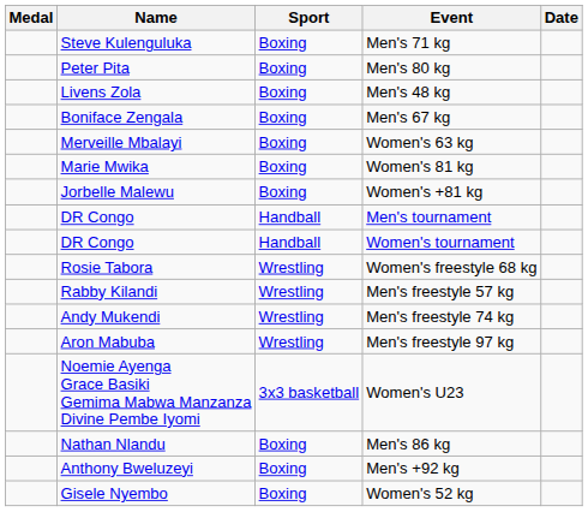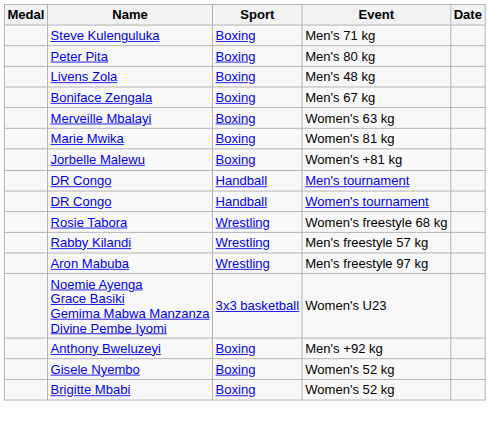 <table class="wikitable sortable" style="font-size:95%">
 <tr>
 <th>Medal</th>
 <th>Name</th>
 <th>Sport</th>
 <th>Event</th>
 <th>Date</th>
 </tr>
 <tr>
 <td></td>
 <td><a href='#'>Steve Kulenguluka</a></td>
 <td><a href='#'>Boxing</a></td>
 <td>Men's 71 kg</td>
 <td></td>
 </tr>
 <tr>
 <td></td>
 <td><a href='#'>Peter Pita</a></td>
 <td><a href='#'>Boxing</a></td>
 <td>Men's 80 kg</td>
 <td></td>
 </tr>
 <tr>
 <td></td>
 <td><a href='#'>Livens Zola</a></td>
 <td><a href='#'>Boxing</a></td>
 <td>Men's 48 kg</td>
 <td></td>
 </tr>
 <tr>
 <td></td>
 <td><a href='#'>Boniface Zengala</a></td>
 <td><a href='#'>Boxing</a></td>
 <td>Men's 67 kg</td>
 <td></td>
 </tr>
 <tr>
 <td></td>
 <td><a href='#'>Merveille Mbalayi</a></td>
 <td><a href='#'>Boxing</a></td>
 <td>Women's 63 kg</td>
 <td></td>
 </tr>
 <tr>
 <td></td>
 <td><a href='#'>Marie Mwika</a></td>
 <td><a href='#'>Boxing</a></td>
 <td>Women's 81 kg</td>
 <td></td>
 </tr>
 <tr>
 <td></td>
 <td><a href='#'>Jorbelle Malewu</a></td>
 <td><a href='#'>Boxing</a></td>
 <td>Women's +81 kg</td>
 <td></td>
 </tr>
 <tr>
 <td></td>
 <td><a href='#'>DR Congo</a></td>
 <td><a href='#'>Handball</a></td>
 <td><a href='#'>Men's tournament</a></td>
 <td></td>
 </tr>
 <tr>
 <td></td>
 <td><a href='#'>DR Congo</a></td>
 <td><a href='#'>Handball</a></td>
 <td><a href='#'>Women's tournament</a></td>
 <td></td>
 </tr>
 <tr>
 <td></td>
 <td><a href='#'>Rosie Tabora</a></td>
 <td><a href='#'>Wrestling</a></td>
 <td>Women's freestyle 68 kg</td>
 <td></td>
 </tr>
 <tr>
 <td></td>
 <td><a href='#'>Rabby Kilandi</a></td>
 <td><a href='#'>Wrestling</a></td>
 <td>Men's freestyle 57 kg</td>
 <td></td>
 </tr>
 <tr>
 <td></td>
-<td><a href='#'>Andy Mukendi</a></td>
-<td><a href='#'>Wrestling</a></td>
-<td>Men's freestyle 74 kg</td>
-<td></td>
-</tr>
-<tr>
-<td></td>
 <td><a href='#'>Aron Mabuba</a></td>
 <td><a href='#'>Wrestling</a></td>
 <td>Men's freestyle 97 kg</td>
 <td></td>
 </tr>
 <tr>
 <td></td>
 <td><a href='#'>Noemie Ayenga</a><br><a href='#'>Grace Basiki</a><br><a href='#'>Gemima Mabwa Manzanza</a><br><a href='#'>Divine Pembe Iyomi</a></td>
 <td><a href='#'>3x3 basketball</a></td>
 <td>Women's U23</td>
-<td></td>
-</tr>
-<tr>
-<td></td>
-<td><a href='#'>Nathan Nlandu</a></td>
-<td><a href='#'>Boxing</a></td>
-<td>Men's 86 kg</td>
 <td></td>
 </tr>
 <tr>
 <td></td>
 <td><a href='#'>Anthony Bweluzeyi</a></td>
 <td><a href='#'>Boxing</a></td>
 <td>Men's +92 kg</td>
 <td></td>
 </tr>
 <tr>
 <td></td>
 <td><a href='#'>Gisele Nyembo</a></td>
 <td><a href='#'>Boxing</a></td>
 <td>Women's 52 kg</td>
 <td></td>
 </tr>
+<tr>
+<td></td>
+<td><a href='#'>Brigitte Mbabi</a></td>
+<td><a href='#'>Boxing</a></td>
+<td>Women's 52 kg</td>
+<td></td>
+</tr>
 </table>
